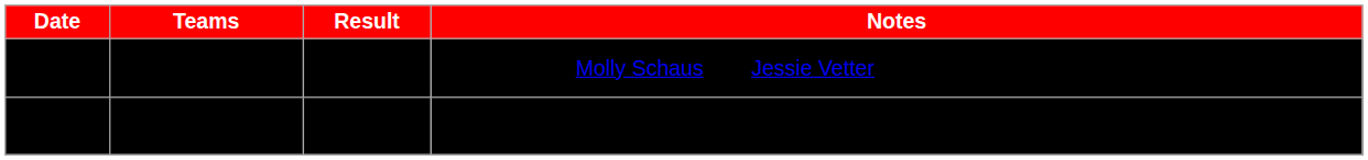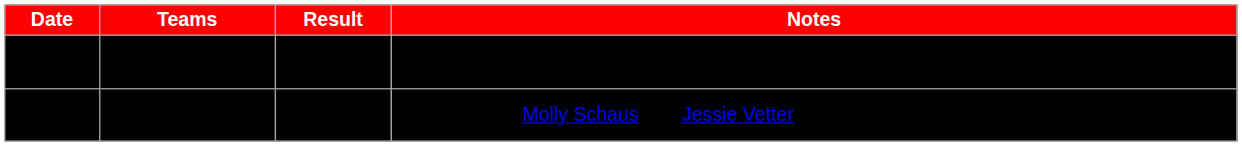 <table class="wikitable" width="80%">
 <tr align="center">
 <th style="background:red;color:#FFFFFF;">Date</th>
 <th style="background:red;color:#FFFFFF;">Teams</th>
 <th style="background:red;color:#FFFFFF;">Result</th>
 <th style="background:red;color:#FFFFFF;">Notes</th>
 </tr>
 <tr align="center" bgcolor=" ">
 <td>August 31</td>
+<td>Sweden vs. Canada</td>
+<td>Sweden, 6-4</td>
+<td>Canada lost for just the second time in 66 all-time international meetings against Sweden by a 6-4 mark.</td>
+</tr>
+<tr align="center" bgcolor=" ">
+<td>August 31</td>
 <td>USA vs. Finland</td>
 <td>USA, 6-0</td>
 <td><a href='#'>Molly Schaus</a> and <a href='#'>Jessie Vetter</a> both played and shared the shutout</td>
 </tr>
 <tr align="center" bgcolor=" ">
-<td>August 31</td>
-<td>Sweden vs. Canada</td>
-<td>Sweden, 6-4</td>
-<td>Canada lost for just the second time in 66 all-time international meetings against Sweden by a 6-4 mark.</td>
-</tr>
-<tr align="center" bgcolor=" ">
 </tr>
 </table>
